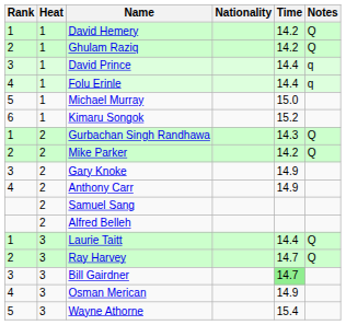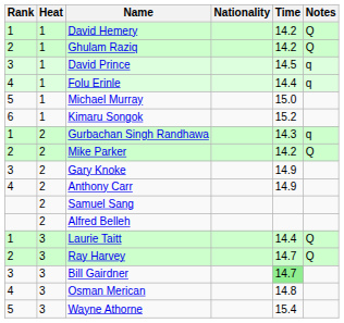 <table class="wikitable sortable">
 <tr>
 <th scope="col">Rank</th>
 <th scope="col">Heat</th>
 <th scope="col">Name</th>
 <th scope="col">Nationality</th>
 <th scope="col">Time</th>
 <th scope="col">Notes</th>
 </tr>
 <tr bgcolor=ccffcc>
 <td>1</td>
 <td>1</td>
 <td align=left><a href='#'>David Hemery</a></td>
 <td align=left></td>
 <td>14.2</td>
 <td>Q</td>
 </tr>
 <tr bgcolor=ccffcc>
 <td>2</td>
 <td>1</td>
 <td align=left><a href='#'>Ghulam Raziq</a></td>
 <td align=left></td>
 <td>14.2</td>
 <td>Q</td>
 </tr>
 <tr bgcolor=ddffdd>
 <td>3</td>
 <td>1</td>
 <td align=left><a href='#'>David Prince</a></td>
 <td align=left></td>
-<td>14.4</td>
+<td>14.5</td>
 <td>q</td>
 </tr>
 <tr bgcolor=ddffdd>
 <td>4</td>
 <td>1</td>
 <td align=left><a href='#'>Folu Erinle</a></td>
 <td align=left></td>
 <td>14.4</td>
 <td>q</td>
 </tr>
 <tr>
 <td>5</td>
 <td>1</td>
 <td align=left><a href='#'>Michael Murray</a></td>
 <td align=left></td>
 <td>15.0</td>
 <td></td>
 </tr>
 <tr>
 <td>6</td>
 <td>1</td>
 <td align=left><a href='#'>Kimaru Songok</a></td>
 <td align=left></td>
 <td>15.2</td>
 <td></td>
 </tr>
 <tr bgcolor=ccffcc>
 <td>1</td>
 <td>2</td>
 <td align=left><a href='#'>Gurbachan Singh Randhawa</a></td>
 <td align=left></td>
 <td>14.3</td>
-<td>Q</td>
+<td>q</td>
 </tr>
 <tr bgcolor=ccffcc>
 <td>2</td>
 <td>2</td>
 <td align=left><a href='#'>Mike Parker</a></td>
 <td align=left></td>
 <td>14.2</td>
 <td>Q</td>
 </tr>
 <tr>
 <td>3</td>
 <td>2</td>
 <td align=left><a href='#'>Gary Knoke</a></td>
 <td align=left></td>
 <td>14.9</td>
 <td></td>
 </tr>
 <tr>
 <td>4</td>
 <td>2</td>
 <td align=left><a href='#'>Anthony Carr</a></td>
 <td align=left></td>
 <td>14.9</td>
 <td></td>
 </tr>
 <tr>
 <td></td>
 <td>2</td>
 <td align=left><a href='#'>Samuel Sang</a></td>
 <td align=left></td>
 <td></td>
 <td></td>
 </tr>
 <tr>
 <td></td>
 <td>2</td>
 <td align=left><a href='#'>Alfred Belleh</a></td>
 <td align=left></td>
 <td></td>
 <td></td>
 </tr>
 <tr bgcolor=ccffcc>
 <td>1</td>
 <td>3</td>
 <td align=left><a href='#'>Laurie Taitt</a></td>
 <td align=left></td>
 <td>14.4</td>
 <td>Q</td>
 </tr>
 <tr bgcolor=ccffcc>
 <td>2</td>
 <td>3</td>
 <td align=left><a href='#'>Ray Harvey</a></td>
 <td align=left></td>
 <td>14.7</td>
 <td>Q</td>
 </tr>
 <tr>
 <td>3</td>
 <td>3</td>
 <td align=left><a href='#'>Bill Gairdner</a></td>
 <td align=left></td>
 <td style="background: lightgreen;">14.7</td>
 <td></td>
 </tr>
 <tr>
 <td>4</td>
 <td>3</td>
 <td align=left><a href='#'>Osman Merican</a></td>
 <td align=left></td>
-<td>14.9</td>
+<td>14.8</td>
 <td></td>
 </tr>
 <tr>
 <td>5</td>
 <td>3</td>
 <td align=left><a href='#'>Wayne Athorne</a></td>
 <td align=left></td>
 <td>15.4</td>
 <td></td>
 </tr>
 </table>
